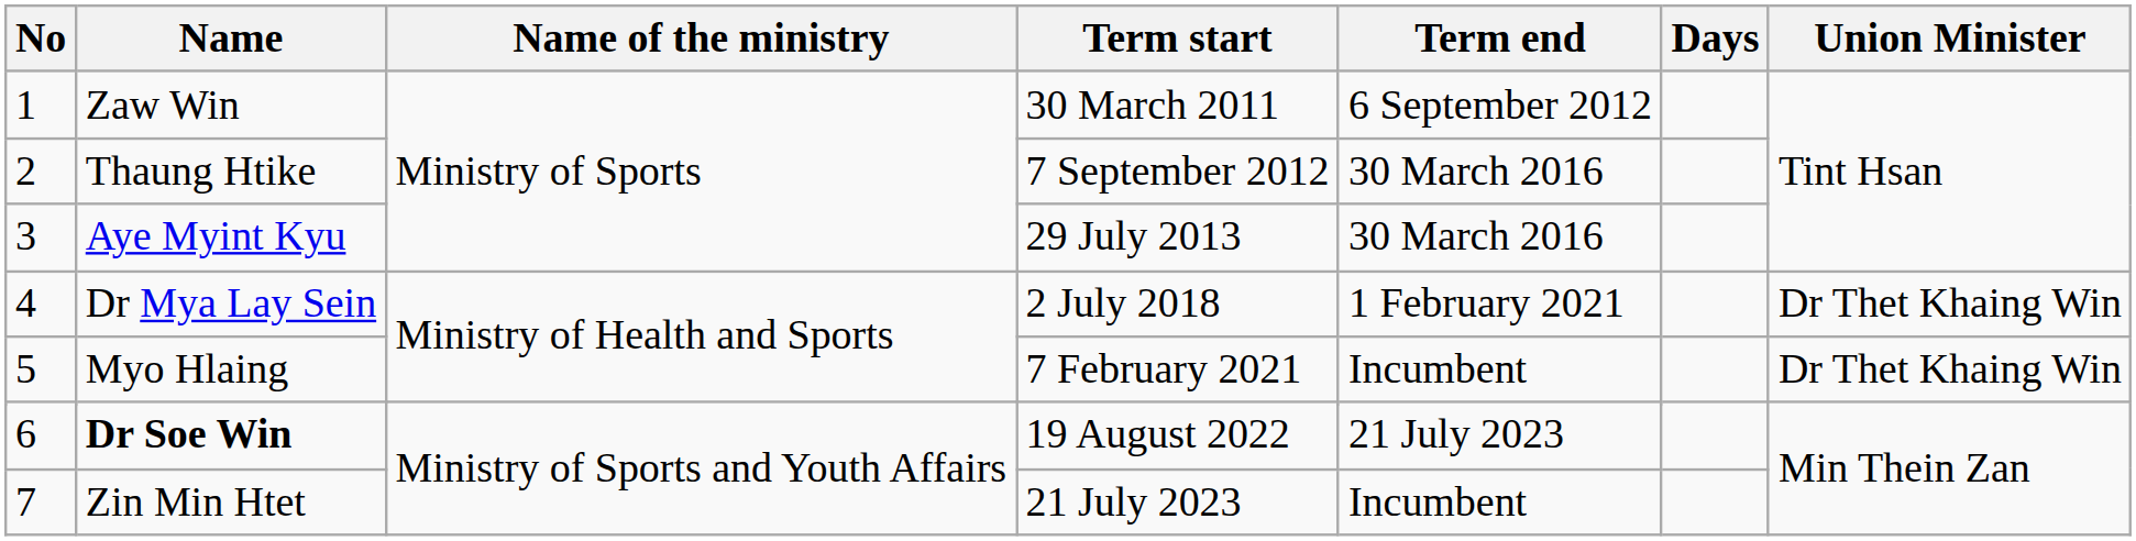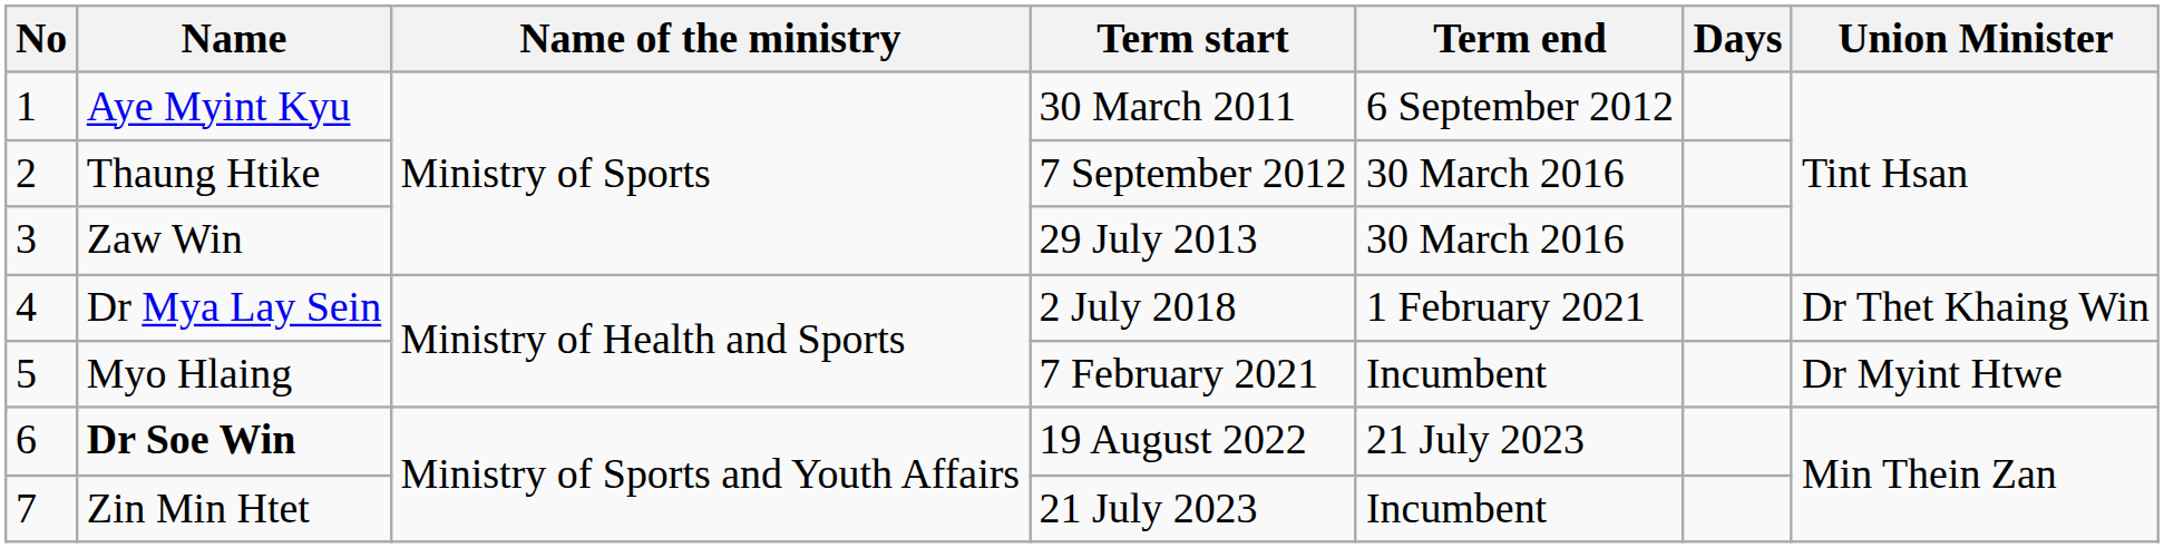 <table class="wikitable collapsible collapsed sortable" style="border:0;">
 <tr>
 <th>No</th>
 <th>Name</th>
 <th>Name of the ministry</th>
 <th>Term start</th>
 <th>Term end</th>
 <th>Days</th>
 <th>Union Minister</th>
 </tr>
 <tr>
 <td>1</td>
-<td>Zaw Win</td>
+<td><a href='#'>Aye Myint Kyu</a></td>
 <td rowspan=3>Ministry of Sports</td>
 <td>30 March 2011</td>
 <td>6 September 2012</td>
 <td></td>
 <td rowspan=3>Tint Hsan</td>
 </tr>
 <tr>
 <td>2</td>
 <td>Thaung Htike</td>
 <td>7 September 2012</td>
 <td>30 March 2016</td>
 <td></td>
 </tr>
 <tr>
 <td>3</td>
-<td><a href='#'>Aye Myint Kyu</a></td>
+<td>Zaw Win</td>
 <td>29 July 2013</td>
 <td>30 March 2016</td>
 <td></td>
 </tr>
 <tr>
 <td>4</td>
 <td>Dr <a href='#'>Mya Lay Sein</a></td>
 <td rowspan=2>Ministry of Health and Sports</td>
 <td>2 July 2018</td>
 <td>1 February 2021</td>
 <td></td>
 <td>Dr Thet Khaing Win</td>
 </tr>
 <tr>
 <td rowspan=2>5</td>
 <td rowspan=2>Myo Hlaing</td>
 <td rowspan=2>7 February 2021</td>
 <td rowspan=2>Incumbent</td>
 <td rowspan=2></td>
-<td>Dr Thet Khaing Win</td>
+<td>Dr Myint Htwe</td>
 </tr>
 <tr>
 <td rowspan=3>Ministry of Sports and Youth Affairs</td>
 <td rowspan=3>Min Thein Zan</td>
 </tr>
 <tr>
 <td>6</td>
 <td><strong>Dr Soe Win</strong></td>
 <td>19 August 2022</td>
 <td>21 July 2023</td>
 <td></td>
 </tr>
 <tr>
 <td>7</td>
 <td>Zin Min Htet</td>
 <td>21 July 2023</td>
 <td>Incumbent</td>
 <td></td>
 </tr>
 </table>
